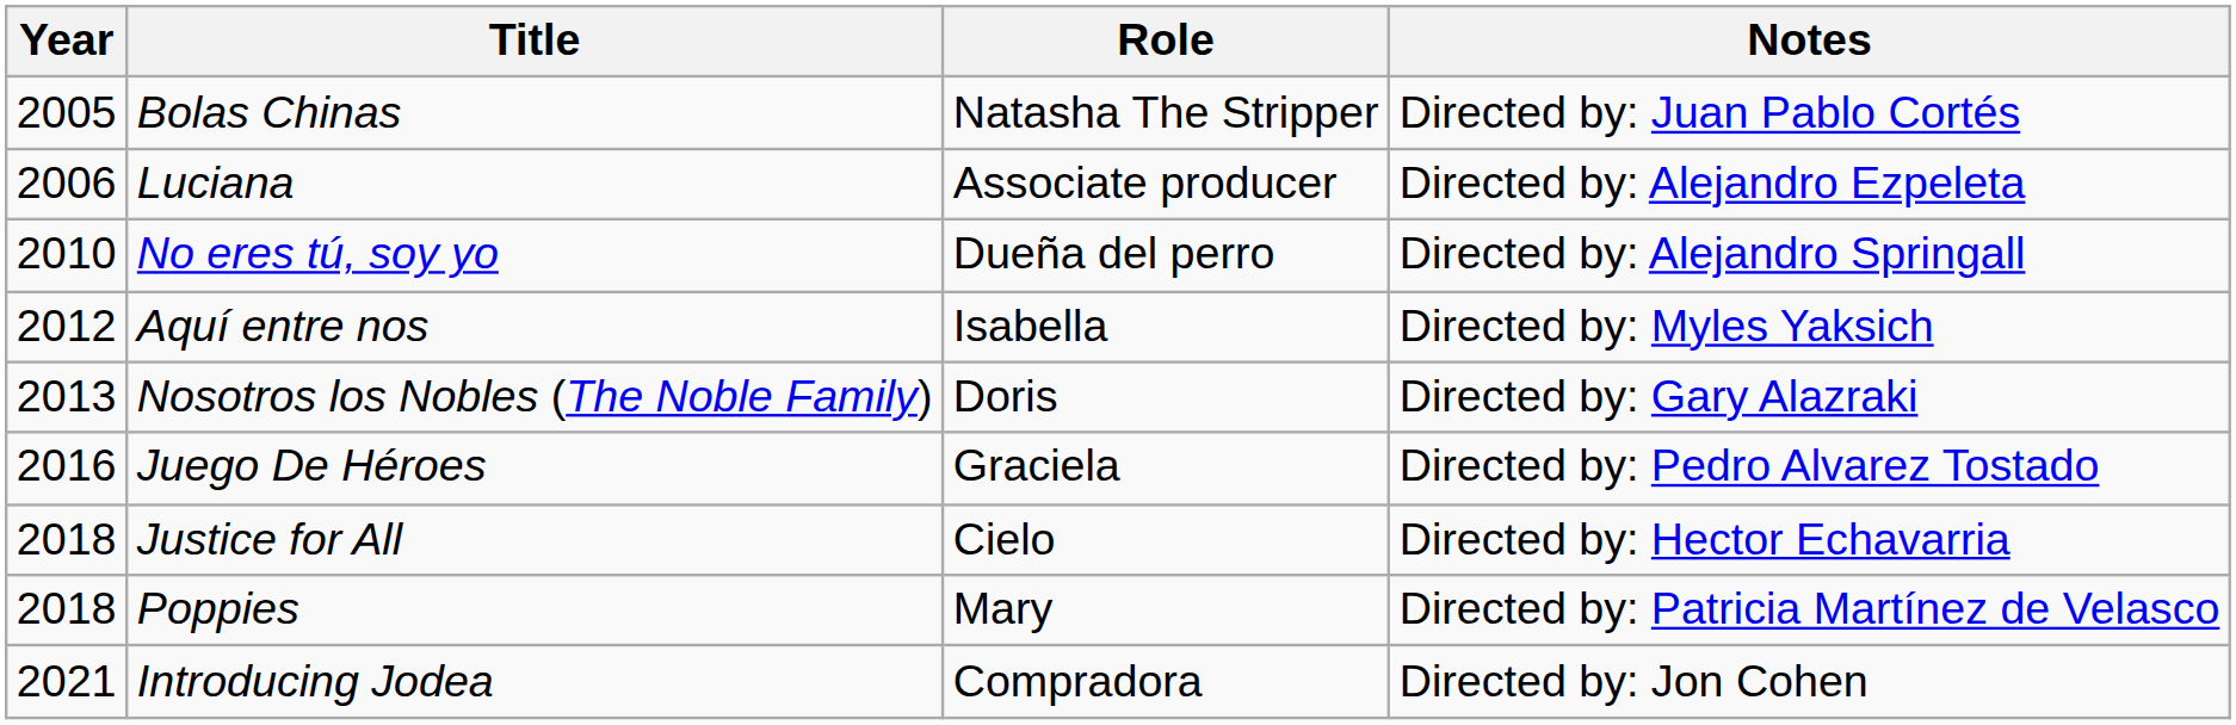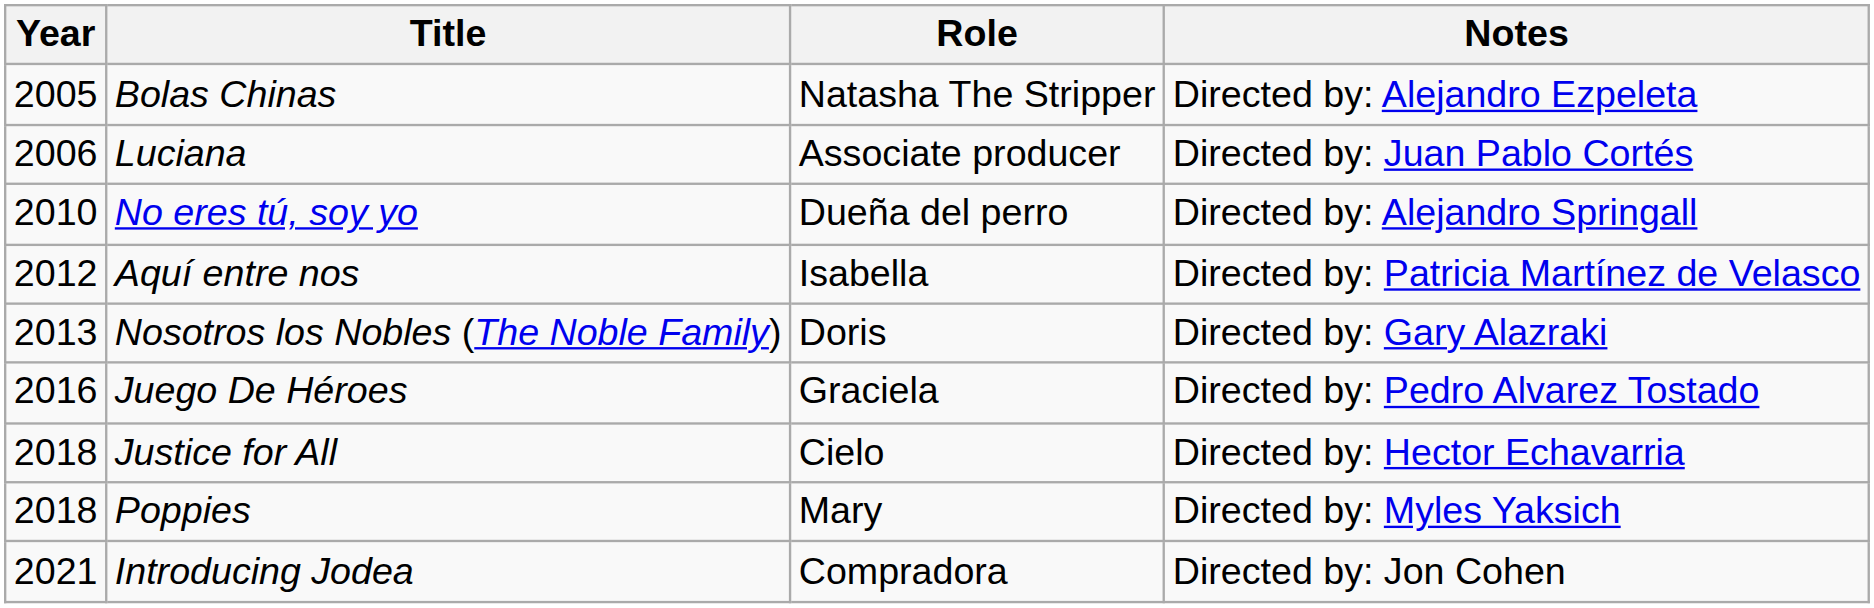 <table class="wikitable">
 <tr>
 <th>Year</th>
 <th>Title</th>
 <th>Role</th>
 <th>Notes</th>
 </tr>
 <tr>
 <td>2005</td>
 <td><em>Bolas Chinas</em></td>
 <td>Natasha The Stripper</td>
-<td>Directed by: <a href='#'>Juan Pablo Cortés</a></td>
+<td>Directed by: <a href='#'>Alejandro Ezpeleta</a></td>
 </tr>
 <tr>
 <td>2006</td>
 <td><em>Luciana</em></td>
 <td>Associate producer</td>
-<td>Directed by: <a href='#'>Alejandro Ezpeleta</a></td>
+<td>Directed by: <a href='#'>Juan Pablo Cortés</a></td>
 </tr>
 <tr>
 <td>2010</td>
 <td><em><a href='#'>No eres tú, soy yo</a></em></td>
 <td>Dueña del perro</td>
 <td>Directed by: <a href='#'>Alejandro Springall</a></td>
 </tr>
 <tr>
 <td>2012</td>
 <td><em>Aquí entre nos</em></td>
 <td>Isabella </td>
-<td>Directed by:  <a href='#'>Myles Yaksich</a></td>
+<td>Directed by: <a href='#'>Patricia Martínez de Velasco</a></td>
 </tr>
 <tr>
 <td>2013</td>
 <td><em>Nosotros los Nobles</em> (<em><a href='#'>The Noble Family</a></em>)</td>
 <td>Doris</td>
 <td>Directed by: <a href='#'>Gary Alazraki</a></td>
 </tr>
 <tr>
 <td>2016</td>
 <td><em>Juego De Héroes</em></td>
 <td>Graciela</td>
 <td>Directed by: <a href='#'>Pedro Alvarez Tostado</a></td>
 </tr>
 <tr>
 <td>2018</td>
 <td><em>Justice for All</em> </td>
 <td>Cielo </td>
 <td>Directed by:  <a href='#'>Hector Echavarria</a></td>
 </tr>
 <tr>
 <td>2018</td>
 <td><em>Poppies</em> </td>
 <td>Mary </td>
-<td>Directed by: <a href='#'>Patricia Martínez de Velasco</a></td>
+<td>Directed by:  <a href='#'>Myles Yaksich</a></td>
 </tr>
 <tr>
 <td>2021</td>
 <td><em>Introducing Jodea</em> </td>
 <td>Compradora </td>
 <td>Directed by:  Jon Cohen </td>
 </tr>
 </table>
